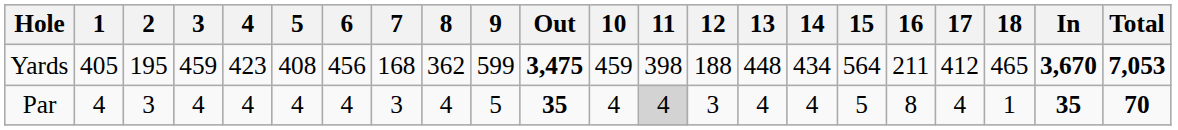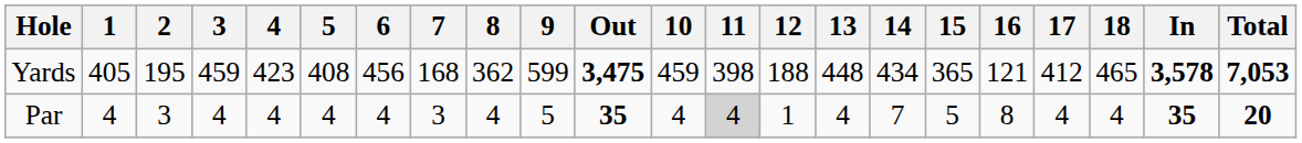 <table class="wikitable" style="text-align:center">
 <tr>
 <th align="left">Hole</th>
 <th>1</th>
 <th>2</th>
 <th>3</th>
 <th>4</th>
 <th>5</th>
 <th>6</th>
 <th>7</th>
 <th>8</th>
 <th>9</th>
 <th>Out</th>
 <th>10</th>
 <th>11</th>
 <th>12</th>
 <th>13</th>
 <th>14</th>
 <th>15</th>
 <th>16</th>
 <th>17</th>
 <th>18</th>
 <th>In</th>
 <th>Total</th>
 </tr>
 <tr>
 <td align="center">Yards</td>
 <td>405</td>
 <td>195</td>
 <td>459</td>
 <td>423</td>
 <td>408</td>
 <td>456</td>
 <td>168</td>
 <td>362</td>
 <td>599</td>
 <td><strong>3,475</strong></td>
 <td>459</td>
 <td>398</td>
 <td>188</td>
 <td>448</td>
 <td>434</td>
-<td>564</td>
-<td>211</td>
+<td>365</td>
+<td>121</td>
 <td>412</td>
 <td>465</td>
-<td><strong>3,670</strong></td>
+<td><strong>3,578</strong></td>
 <td><strong>7,053</strong></td>
 </tr>
 <tr>
 <td align="center">Par</td>
 <td>4</td>
 <td>3</td>
 <td>4</td>
 <td>4</td>
 <td>4</td>
 <td>4</td>
 <td>3</td>
 <td>4</td>
 <td>5</td>
 <td><strong>35</strong></td>
 <td>4</td>
 <td style="background: lightgrey;">4</td>
-<td>3</td>
+<td>1</td>
 <td>4</td>
-<td>4</td>
+<td>7</td>
 <td>5</td>
 <td>8</td>
 <td>4</td>
-<td>1</td>
+<td>4</td>
 <td><strong>35</strong></td>
-<td><strong>70</strong></td>
+<td><strong>20</strong></td>
 </tr>
 </table>
